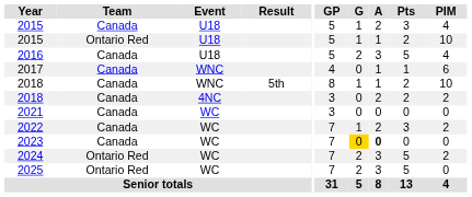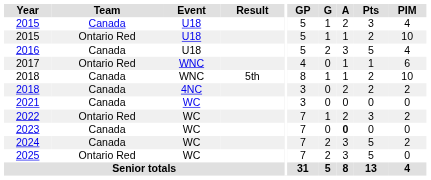 <table border="0" cellpadding="1" cellspacing="0" ID="Table3" style="text-align:center; width:40em;">
 <tr bgcolor="#e0e0e0">
 <th>Year</th>
 <th>Team</th>
 <th>Event</th>
 <th>Result</th>
 <th rowspan="102" bgcolor="#ffffff"></th>
 <th>GP</th>
 <th>G</th>
 <th>A</th>
 <th>Pts</th>
 <th>PIM</th>
 </tr>
 <tr>
 <td><a href='#'>2015</a></td>
 <td><a href='#'>Canada</a></td>
 <td><a href='#'>U18</a></td>
 <td></td>
 <td>5</td>
 <td>1</td>
 <td>2</td>
 <td>3</td>
 <td>4</td>
 </tr>
 <tr bgcolor="#f0f0f0">
 <td>2015</td>
 <td>Ontario Red</td>
 <td><a href='#'>U18</a></td>
 <td></td>
 <td>5</td>
 <td>1</td>
 <td>1</td>
 <td>2</td>
 <td>10</td>
 </tr>
 <tr>
 <td><a href='#'>2016</a></td>
 <td>Canada</td>
 <td>U18</td>
 <td></td>
 <td>5</td>
 <td>2</td>
 <td>3</td>
 <td>5</td>
 <td>4</td>
 </tr>
 <tr bgcolor="#f0f0f0">
 <td>2017</td>
-<td><a href='#'>Canada</a></td>
+<td>Ontario Red</td>
 <td><a href='#'>WNC</a></td>
 <td></td>
 <td>4</td>
 <td>0</td>
 <td>1</td>
 <td>1</td>
 <td>6</td>
 </tr>
 <tr>
 <td>2018</td>
 <td>Canada</td>
 <td>WNC</td>
 <td>5th</td>
 <td>8</td>
 <td>1</td>
 <td>1</td>
 <td>2</td>
 <td>10</td>
 </tr>
 <tr bgcolor="#f0f0f0">
 <td><a href='#'>2018</a></td>
 <td>Canada</td>
 <td><a href='#'>4NC</a></td>
 <td></td>
 <td>3</td>
 <td>0</td>
 <td>2</td>
 <td>2</td>
 <td>2</td>
 </tr>
 <tr>
 <td><a href='#'>2021</a></td>
 <td>Canada</td>
 <td><a href='#'>WC</a></td>
 <td></td>
 <td>3</td>
 <td>0</td>
 <td>0</td>
 <td>0</td>
 <td>0</td>
 </tr>
 <tr bgcolor="#f0f0f0">
 <td><a href='#'>2022</a></td>
-<td>Canada</td>
+<td>Ontario Red</td>
 <td>WC</td>
 <td></td>
 <td>7</td>
 <td>1</td>
 <td>2</td>
 <td>3</td>
 <td>2</td>
 </tr>
 <tr>
 <td><a href='#'>2023</a></td>
 <td>Canada</td>
 <td>WC</td>
 <td></td>
 <td>7</td>
-<td style="background: gold;">0</td>
+<td>0</td>
 <td><strong>0</strong></td>
 <td>0</td>
 <td>0</td>
 </tr>
 <tr bgcolor="#f0f0f0">
 <td><a href='#'>2024</a></td>
-<td>Ontario Red</td>
+<td>Canada</td>
 <td>WC</td>
 <td></td>
 <td>7</td>
 <td>2</td>
 <td>3</td>
 <td>5</td>
 <td>2</td>
 </tr>
 <tr>
 <td><a href='#'>2025</a></td>
 <td>Ontario Red</td>
 <td>WC</td>
 <td></td>
 <td>7</td>
 <td>2</td>
 <td>3</td>
 <td>5</td>
 <td>0</td>
 </tr>
 <tr bgcolor="#e0e0e0">
 <th colspan="4">Senior totals</th>
 <th>31</th>
 <th>5</th>
 <th>8</th>
 <th>13</th>
 <th>4</th>
 </tr>
 </table>
